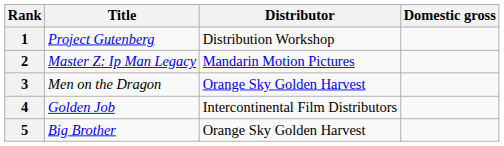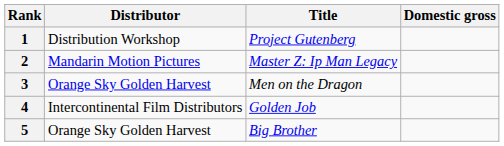 <table class="wikitable sortable" style="margin:auto; margin:auto;">
 <tr>
 <th>Rank</th>
+<th>Distributor</th>
 <th>Title</th>
-<th>Distributor</th>
 <th>Domestic gross</th>
 </tr>
 <tr>
 <th style="text-align:center;">1</th>
+<td>Distribution Workshop</td>
 <td><em><a href='#'>Project Gutenberg</a></em></td>
-<td>Distribution Workshop</td>
 <td></td>
 </tr>
 <tr>
 <th style="text-align:center;">2</th>
+<td><a href='#'>Mandarin Motion Pictures</a></td>
 <td><em><a href='#'>Master Z: Ip Man Legacy</a></em></td>
-<td><a href='#'>Mandarin Motion Pictures</a></td>
 <td></td>
 </tr>
 <tr>
 <th style="text-align:center;">3</th>
+<td><a href='#'>Orange Sky Golden Harvest</a></td>
 <td><em>Men on the Dragon</em></td>
-<td><a href='#'>Orange Sky Golden Harvest</a></td>
 <td></td>
 </tr>
 <tr>
 <th style="text-align:center;">4</th>
+<td>Intercontinental Film Distributors</td>
 <td><em><a href='#'>Golden Job</a></em></td>
-<td>Intercontinental Film Distributors</td>
 <td></td>
 </tr>
 <tr>
 <th style="text-align:center;">5</th>
+<td>Orange Sky Golden Harvest</td>
 <td><em><a href='#'>Big Brother</a></em></td>
-<td>Orange Sky Golden Harvest</td>
 <td></td>
 </tr>
 </table>
